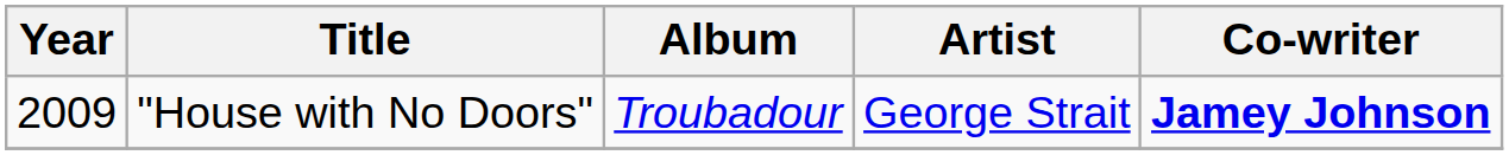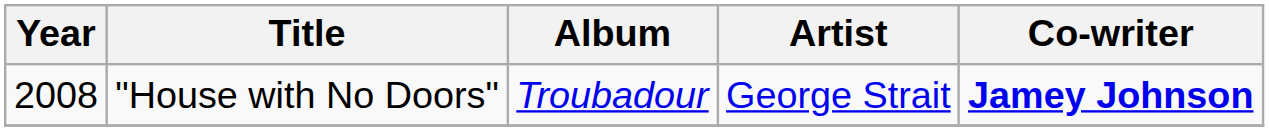 <table class="wikitable">
 <tr>
 <th>Year</th>
 <th>Title</th>
 <th>Album</th>
 <th>Artist</th>
 <th>Co-writer</th>
 </tr>
 <tr>
-<td>2009</td>
+<td>2008</td>
 <td>"House with No Doors"</td>
 <td><em><a href='#'>Troubadour</a></em></td>
 <td><a href='#'>George Strait</a></td>
 <td><strong><a href='#'>Jamey Johnson</a></strong></td>
 </tr>
 <tr>
 </tr>
 </table>
